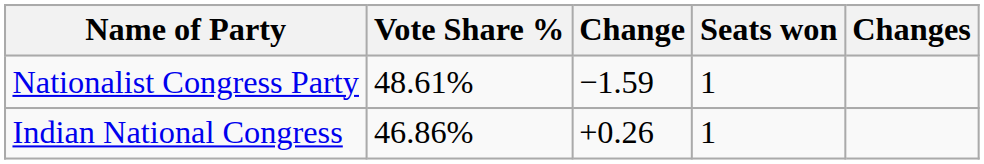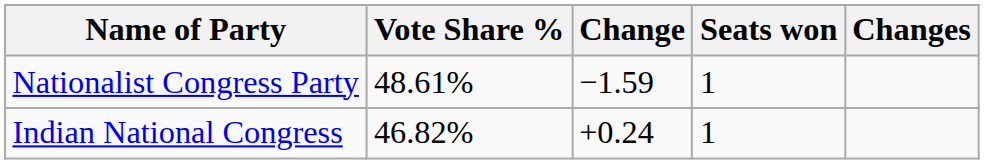 <table class="wikitable sortable">
 <tr>
 <th>Name of Party</th>
 <th>Vote Share %</th>
 <th>Change</th>
 <th>Seats won</th>
 <th>Changes</th>
 </tr>
 <tr>
 <td><a href='#'>Nationalist Congress Party</a></td>
 <td>48.61%</td>
 <td>−1.59</td>
 <td>1</td>
 <td></td>
 </tr>
 <tr>
 <td><a href='#'>Indian National Congress</a></td>
-<td>46.86%</td>
-<td>+0.26</td>
+<td>46.82%</td>
+<td>+0.24</td>
 <td>1</td>
 <td></td>
 </tr>
 </table>
